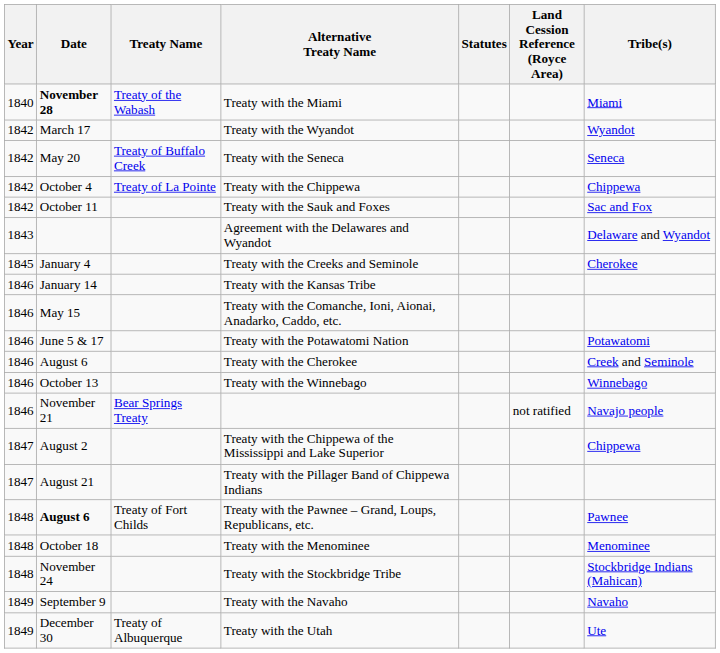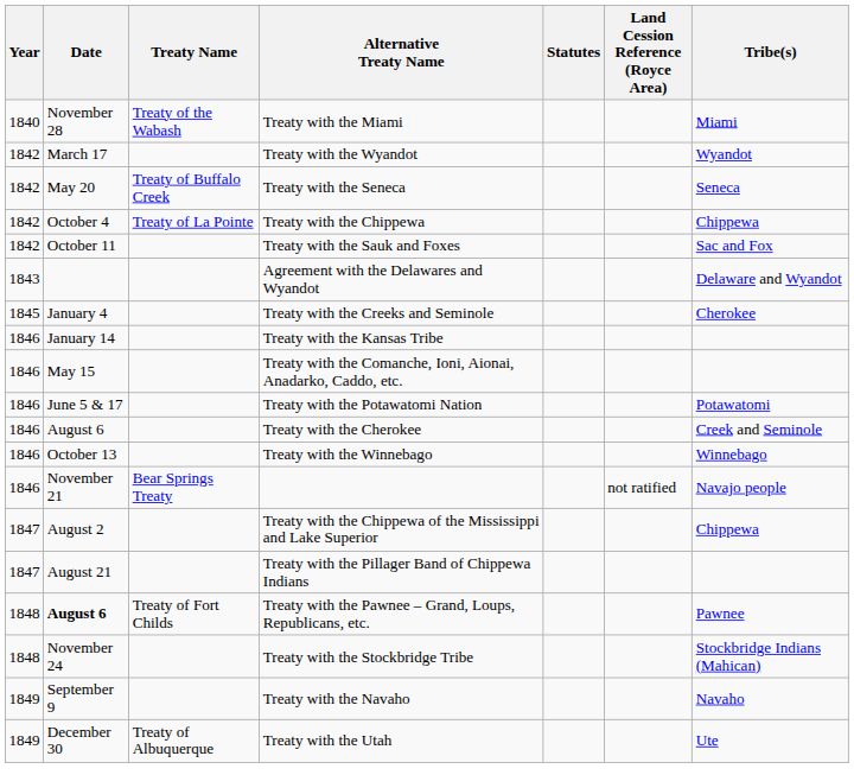 <table class="wikitable">
 <tr>
 <th>Year</th>
 <th>Date<br></th>
 <th>Treaty Name <br></th>
 <th>Alternative<br>Treaty Name</th>
 <th>Statutes</th>
 <th>Land Cession<br>Reference<br>(Royce Area)</th>
 <th>Tribe(s)</th>
 </tr>
 <tr>
 <td>1840</td>
-<td><strong>November 28</strong></td>
+<td>November 28</td>
 <td><a href='#'>Treaty of the Wabash</a></td>
 <td>Treaty with the Miami</td>
 <td></td>
 <td></td>
 <td><a href='#'>Miami</a></td>
 </tr>
 <tr>
 <td>1842</td>
 <td>March 17</td>
 <td></td>
 <td>Treaty with the Wyandot</td>
 <td></td>
 <td></td>
 <td><a href='#'>Wyandot</a></td>
 </tr>
 <tr>
 <td>1842</td>
 <td>May 20</td>
 <td><a href='#'>Treaty of Buffalo Creek</a></td>
 <td>Treaty with the Seneca</td>
 <td></td>
 <td></td>
 <td><a href='#'>Seneca</a></td>
 </tr>
 <tr>
 <td>1842</td>
 <td>October 4</td>
 <td><a href='#'>Treaty of La Pointe</a></td>
 <td>Treaty with the Chippewa</td>
 <td></td>
 <td></td>
 <td><a href='#'>Chippewa</a></td>
 </tr>
 <tr>
 <td>1842</td>
 <td>October 11</td>
 <td></td>
 <td>Treaty with the Sauk and Foxes</td>
 <td></td>
 <td></td>
 <td><a href='#'>Sac and Fox</a></td>
 </tr>
 <tr>
 <td>1843</td>
 <td></td>
 <td></td>
 <td>Agreement with the Delawares and Wyandot</td>
 <td></td>
 <td></td>
 <td><a href='#'>Delaware</a> and <a href='#'>Wyandot</a></td>
 </tr>
 <tr>
 <td>1845</td>
 <td>January 4</td>
 <td></td>
 <td>Treaty with the Creeks and Seminole</td>
 <td></td>
 <td></td>
 <td><a href='#'>Cherokee</a></td>
 </tr>
 <tr>
 <td>1846</td>
 <td>January 14</td>
 <td></td>
 <td>Treaty with the Kansas Tribe</td>
 <td></td>
 <td></td>
 <td></td>
 </tr>
 <tr>
 <td>1846</td>
 <td>May 15</td>
 <td></td>
 <td>Treaty with the Comanche, Ioni, Aionai, Anadarko, Caddo, etc.</td>
 <td></td>
 <td></td>
 <td></td>
 </tr>
 <tr>
 <td>1846</td>
 <td>June 5 & 17</td>
 <td></td>
 <td>Treaty with the Potawatomi Nation</td>
 <td></td>
 <td></td>
 <td><a href='#'>Potawatomi</a></td>
 </tr>
 <tr>
 <td>1846</td>
 <td>August 6</td>
 <td></td>
 <td>Treaty with the Cherokee</td>
 <td></td>
 <td></td>
 <td><a href='#'>Creek</a> and <a href='#'>Seminole</a></td>
 </tr>
 <tr>
 <td>1846</td>
 <td>October 13</td>
 <td></td>
 <td>Treaty with the Winnebago</td>
 <td></td>
 <td></td>
 <td><a href='#'>Winnebago</a></td>
 </tr>
 <tr>
 <td>1846</td>
 <td>November 21</td>
 <td><a href='#'>Bear Springs Treaty</a></td>
 <td></td>
 <td></td>
 <td>not ratified</td>
 <td><a href='#'>Navajo people</a></td>
 </tr>
 <tr>
 <td>1847</td>
 <td>August 2</td>
 <td></td>
 <td>Treaty with the Chippewa of the Mississippi and Lake Superior</td>
 <td></td>
 <td></td>
 <td><a href='#'>Chippewa</a></td>
 </tr>
 <tr>
 <td>1847</td>
 <td>August 21</td>
 <td></td>
 <td>Treaty with the Pillager Band of Chippewa Indians</td>
 <td></td>
 <td></td>
 <td></td>
 </tr>
 <tr>
 <td>1848</td>
 <td><strong>August 6</strong></td>
 <td>Treaty of Fort Childs</td>
 <td>Treaty with the Pawnee – Grand, Loups, Republicans, etc.</td>
 <td></td>
 <td></td>
 <td><a href='#'>Pawnee</a></td>
 </tr>
 <tr>
 <td>1848</td>
-<td>October 18</td>
-<td></td>
-<td>Treaty with the Menominee</td>
-<td></td>
-<td></td>
-<td><a href='#'>Menominee</a></td>
-</tr>
-<tr>
-<td>1848</td>
 <td>November 24</td>
 <td></td>
 <td>Treaty with the Stockbridge Tribe</td>
 <td></td>
 <td></td>
 <td><a href='#'>Stockbridge Indians (Mahican)</a></td>
 </tr>
 <tr>
 <td>1849</td>
 <td>September 9</td>
 <td></td>
 <td>Treaty with the Navaho</td>
 <td></td>
 <td></td>
 <td><a href='#'>Navaho</a></td>
 </tr>
 <tr>
 <td>1849</td>
 <td>December 30</td>
 <td>Treaty of Albuquerque</td>
 <td>Treaty with the Utah</td>
 <td></td>
 <td></td>
 <td><a href='#'>Ute</a></td>
 </tr>
 </table>
